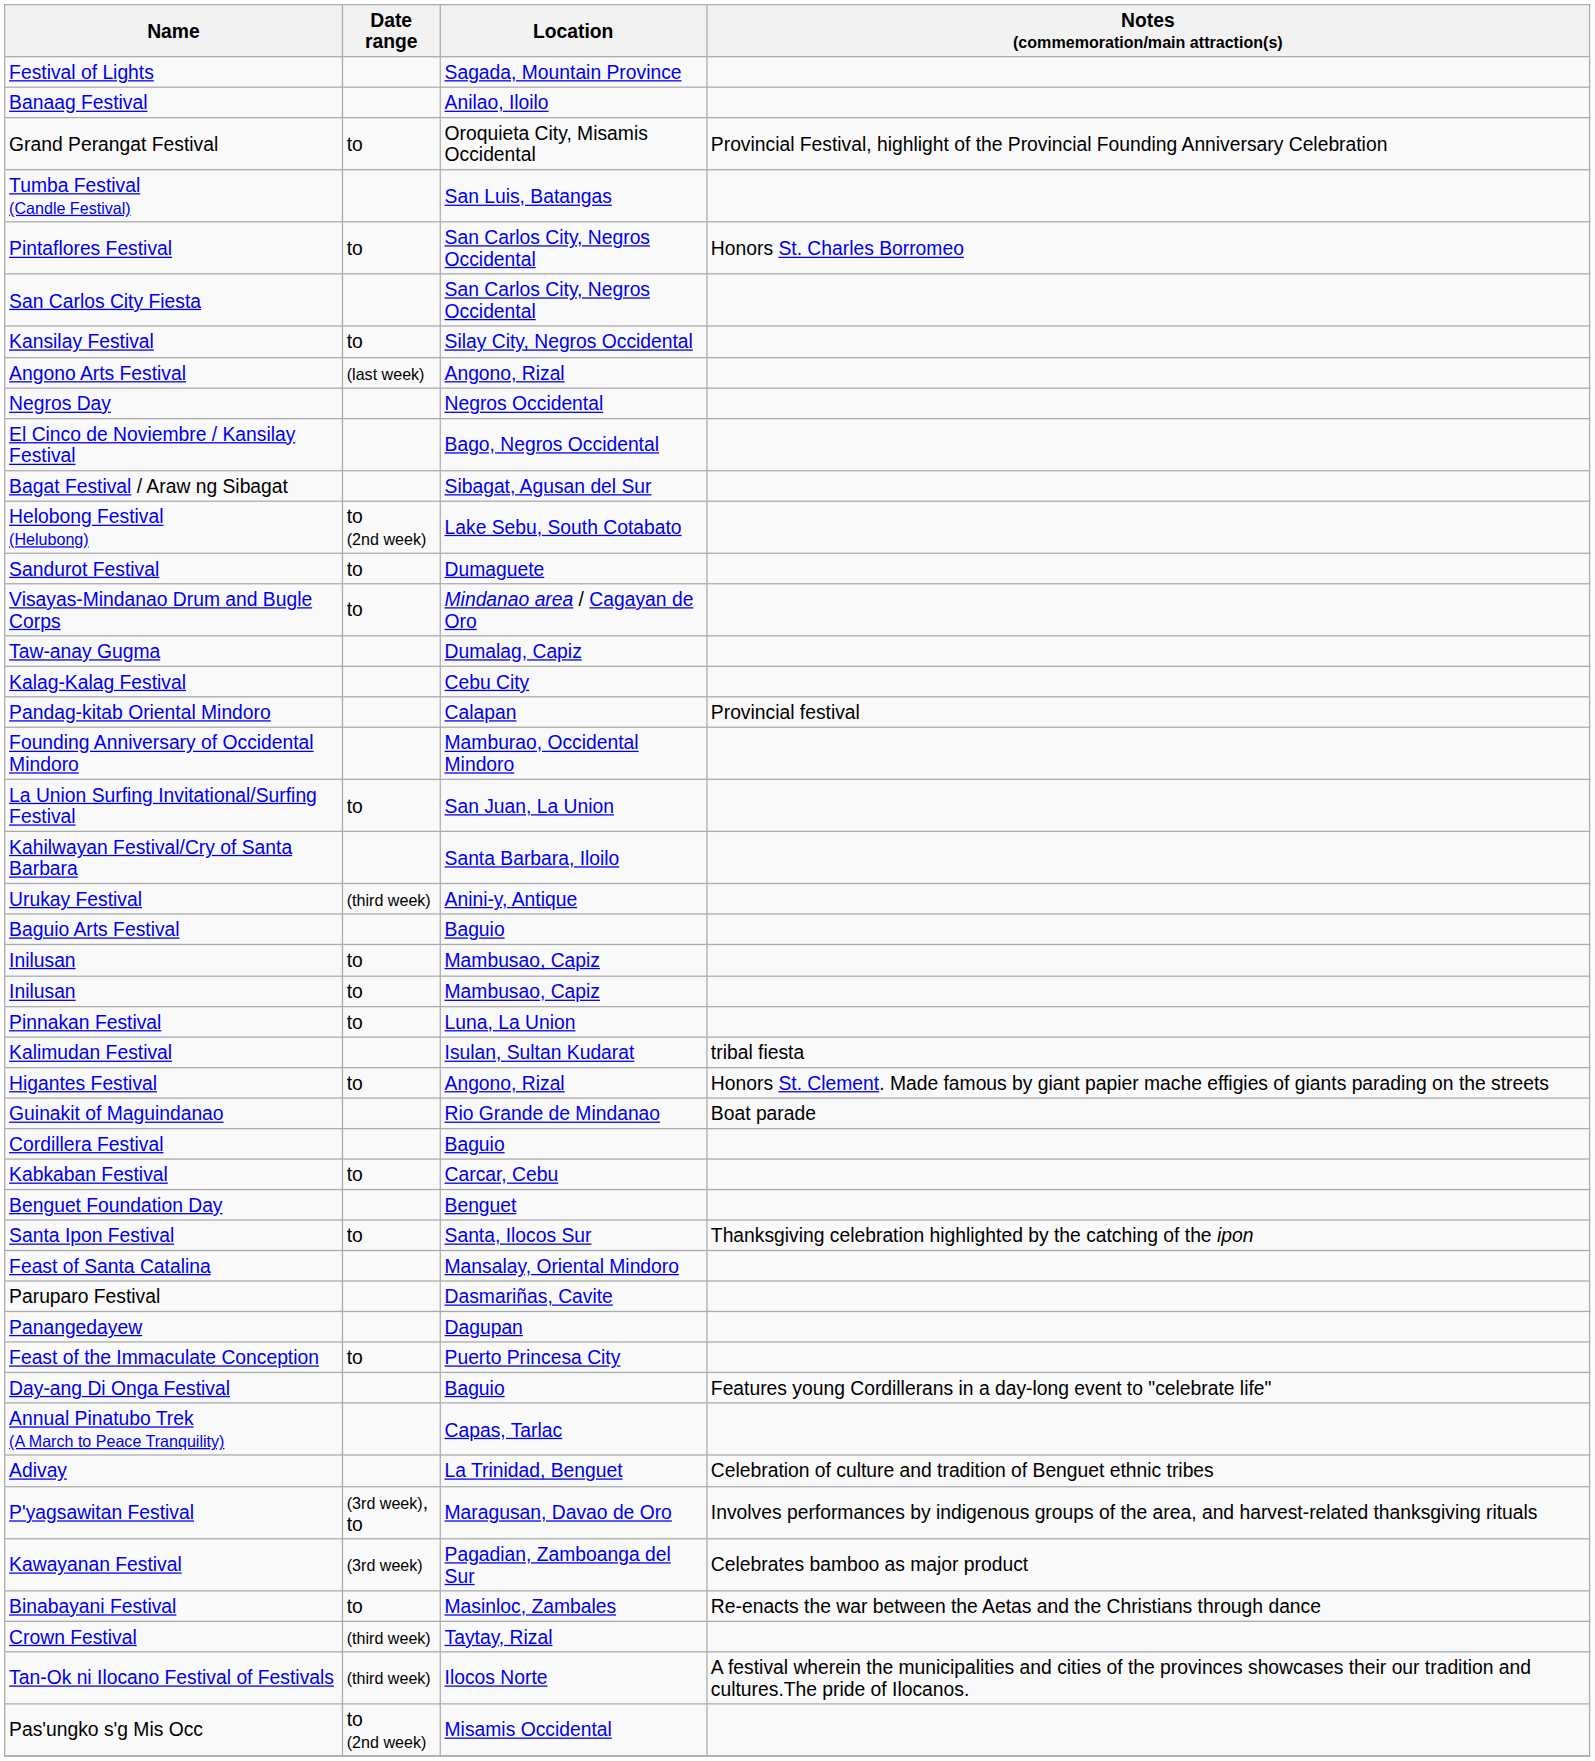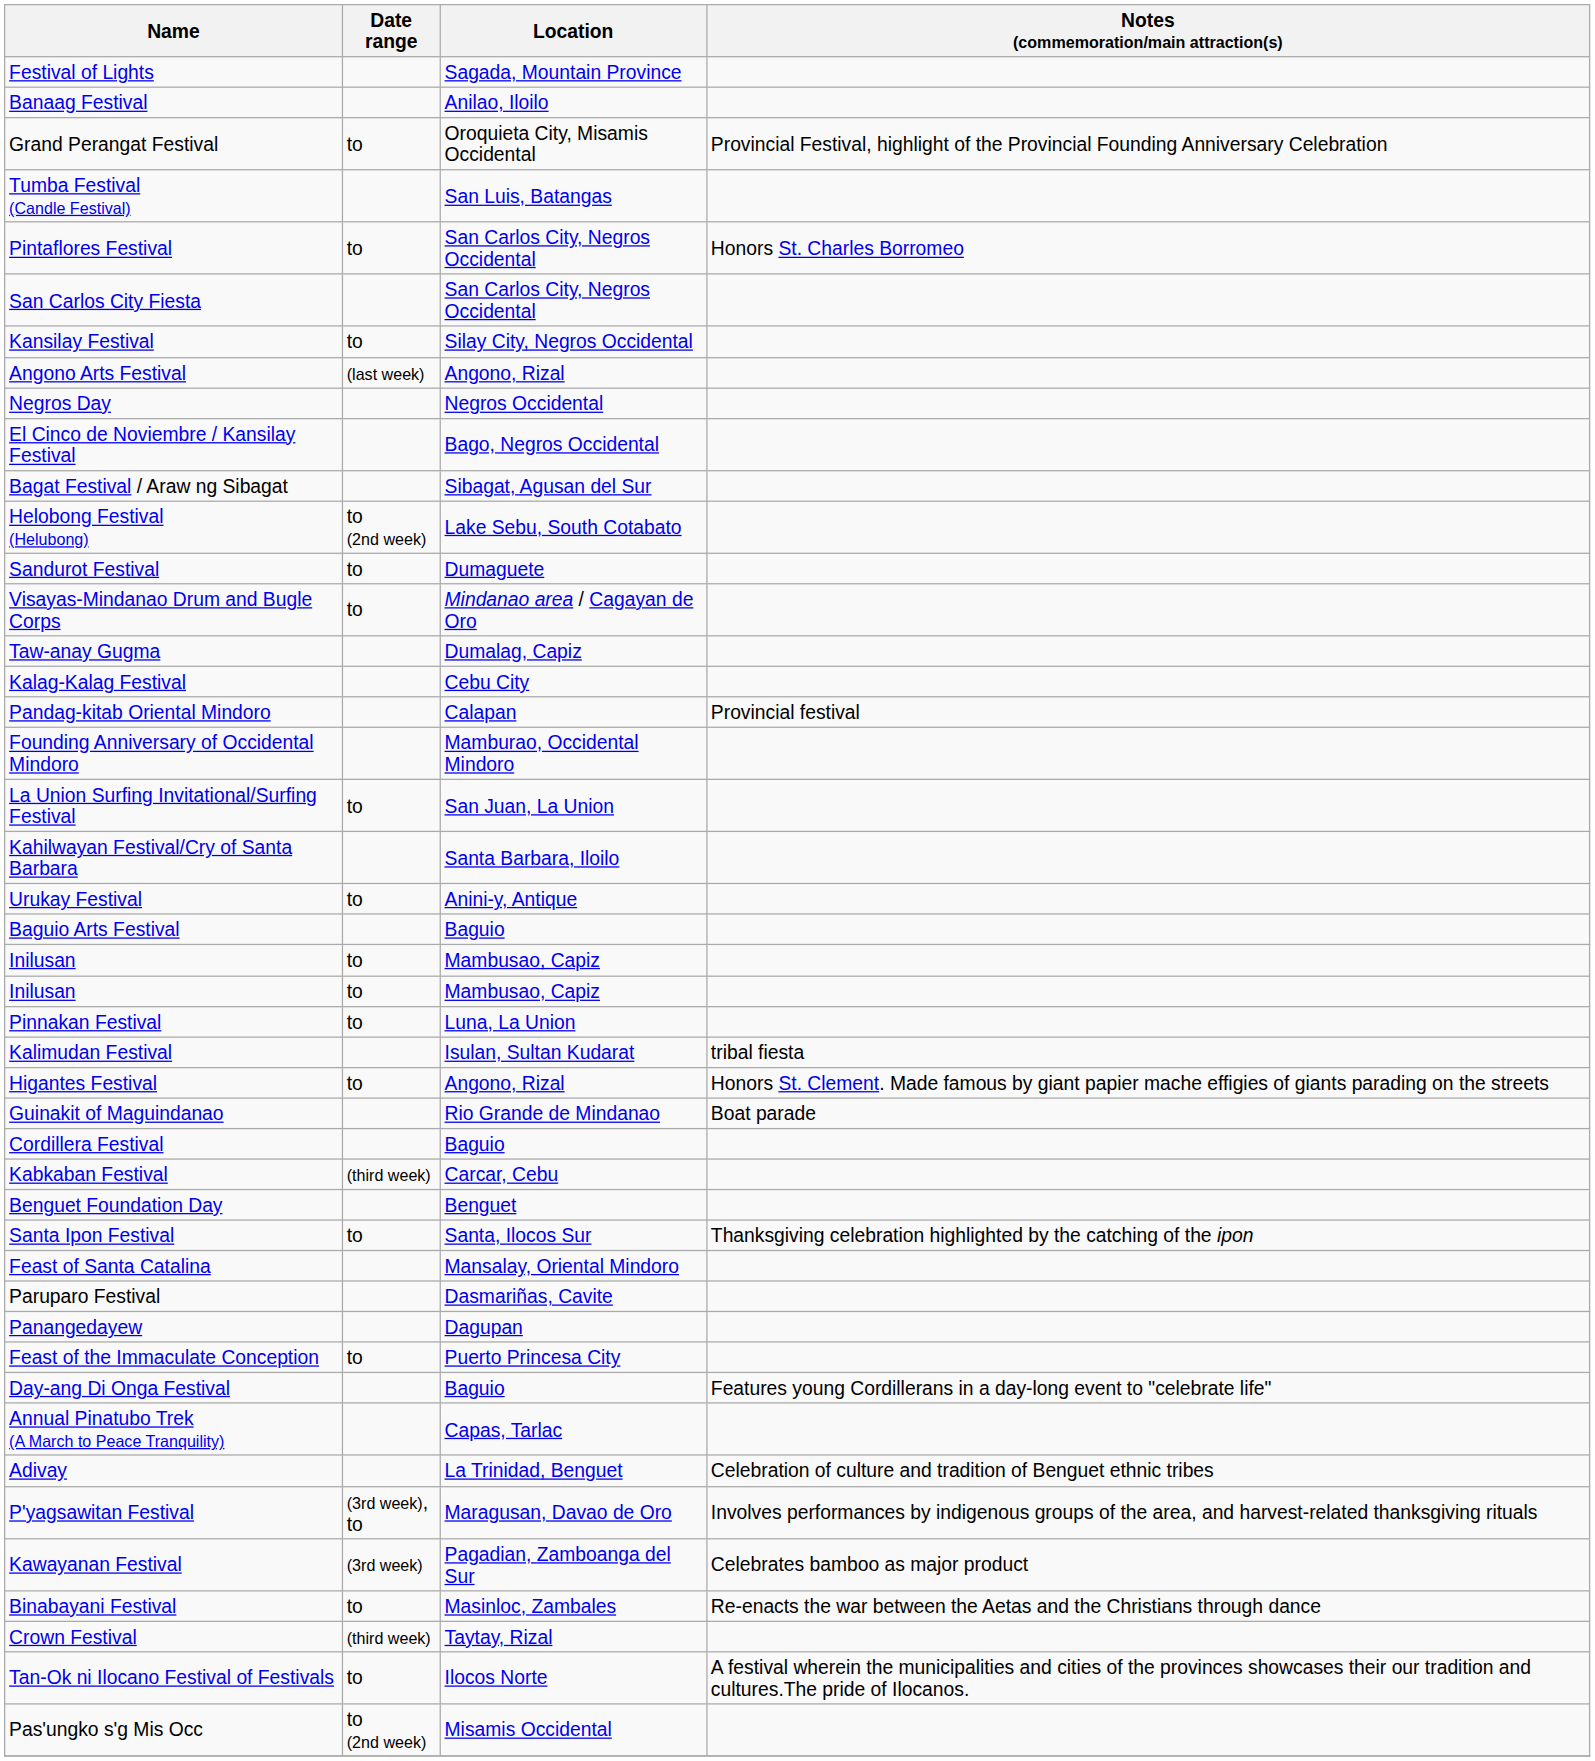 <table class="wikitable sortable" style="font-size:95%;">
 <tr>
 <th>Name</th>
 <th>Date range</th>
 <th>Location</th>
 <th class="unsortable">Notes<br><small>(commemoration/main attraction(s)</small></th>
 </tr>
 <tr>
 <td><a href='#'>Festival of Lights</a></td>
 <td></td>
 <td><a href='#'>Sagada, Mountain Province</a></td>
 <td></td>
 </tr>
 <tr>
 <td><a href='#'>Banaag Festival</a></td>
 <td></td>
 <td><a href='#'>Anilao, Iloilo</a></td>
 <td></td>
 </tr>
 <tr>
 <td>Grand Perangat Festival</td>
 <td> to </td>
 <td>Oroquieta City, Misamis Occidental</td>
 <td>Provincial Festival, highlight of the Provincial Founding Anniversary Celebration</td>
 </tr>
 <tr>
 <td><a href='#'>Tumba Festival<br><small>(Candle Festival)</small></a></td>
 <td></td>
 <td><a href='#'>San Luis, Batangas</a></td>
 <td></td>
 </tr>
 <tr>
 <td><a href='#'>Pintaflores Festival</a></td>
 <td> to </td>
 <td><a href='#'>San Carlos City, Negros Occidental</a></td>
 <td>Honors <a href='#'>St. Charles Borromeo</a></td>
 </tr>
 <tr>
 <td><a href='#'>San Carlos City Fiesta</a></td>
 <td></td>
 <td><a href='#'>San Carlos City, Negros Occidental</a></td>
 <td></td>
 </tr>
 <tr>
 <td><a href='#'>Kansilay Festival</a></td>
 <td> to </td>
 <td><a href='#'>Silay City, Negros Occidental</a></td>
 <td></td>
 </tr>
 <tr>
 <td><a href='#'>Angono Arts Festival</a></td>
 <td> <small>(last week)</small></td>
 <td><a href='#'>Angono, Rizal</a></td>
 <td></td>
 </tr>
 <tr>
 <td><a href='#'>Negros Day</a></td>
 <td></td>
 <td><a href='#'>Negros Occidental</a></td>
 <td></td>
 </tr>
 <tr>
 <td><a href='#'>El Cinco de Noviembre / Kansilay Festival</a></td>
 <td></td>
 <td><a href='#'>Bago, Negros Occidental</a></td>
 <td></td>
 </tr>
 <tr>
 <td><a href='#'>Bagat Festival</a> / Araw ng Sibagat</td>
 <td></td>
 <td><a href='#'>Sibagat, Agusan del Sur</a></td>
 <td></td>
 </tr>
 <tr>
 <td><a href='#'>Helobong Festival<br><small>(Helubong)</small></a></td>
 <td> to <br><small>(2nd week)</small></td>
 <td><a href='#'>Lake Sebu, South Cotabato</a></td>
 <td></td>
 </tr>
 <tr>
 <td><a href='#'>Sandurot Festival</a></td>
 <td> to </td>
 <td><a href='#'>Dumaguete</a></td>
 <td></td>
 </tr>
 <tr>
 <td><a href='#'>Visayas-Mindanao Drum and Bugle Corps</a></td>
 <td> to </td>
 <td><em><a href='#'>Mindanao area</a></em> / <a href='#'>Cagayan de Oro</a></td>
 <td></td>
 </tr>
 <tr>
 <td><a href='#'>Taw-anay Gugma</a></td>
 <td></td>
 <td><a href='#'>Dumalag, Capiz</a></td>
 <td></td>
 </tr>
 <tr>
 <td><a href='#'>Kalag-Kalag Festival</a></td>
 <td></td>
 <td><a href='#'>Cebu City</a></td>
 <td></td>
 </tr>
 <tr>
 <td><a href='#'>Pandag-kitab Oriental Mindoro</a></td>
 <td></td>
 <td><a href='#'>Calapan</a></td>
 <td>Provincial festival</td>
 </tr>
 <tr>
 <td><a href='#'>Founding Anniversary of Occidental Mindoro</a></td>
 <td></td>
 <td><a href='#'>Mamburao, Occidental Mindoro</a></td>
 <td></td>
 </tr>
 <tr>
 <td><a href='#'>La Union Surfing Invitational/Surfing Festival</a></td>
 <td> to </td>
 <td><a href='#'>San Juan, La Union</a></td>
 <td></td>
 </tr>
 <tr>
 <td><a href='#'>Kahilwayan Festival/Cry of Santa Barbara</a></td>
 <td></td>
 <td><a href='#'>Santa Barbara, Iloilo</a></td>
 <td></td>
 </tr>
 <tr>
 <td><a href='#'>Urukay Festival</a></td>
-<td> <small>(third week)</small></td>
+<td> to </td>
 <td><a href='#'>Anini-y, Antique</a></td>
 <td></td>
 </tr>
 <tr>
 <td><a href='#'>Baguio Arts Festival</a></td>
 <td></td>
 <td><a href='#'>Baguio</a></td>
 <td></td>
 </tr>
 <tr>
 <td><a href='#'>Inilusan</a></td>
 <td> to </td>
 <td><a href='#'>Mambusao, Capiz</a></td>
 <td></td>
 </tr>
 <tr>
 <td><a href='#'>Inilusan</a></td>
 <td> to </td>
 <td><a href='#'>Mambusao, Capiz</a></td>
 <td></td>
 </tr>
 <tr>
 <td><a href='#'>Pinnakan Festival</a></td>
 <td> to </td>
 <td><a href='#'>Luna, La Union</a></td>
 <td></td>
 </tr>
 <tr>
 <td><a href='#'>Kalimudan Festival</a></td>
 <td></td>
 <td><a href='#'>Isulan, Sultan Kudarat</a></td>
 <td>tribal fiesta</td>
 </tr>
 <tr>
 <td><a href='#'>Higantes Festival</a><br></td>
 <td> to </td>
 <td><a href='#'>Angono, Rizal</a></td>
 <td>Honors <a href='#'>St. Clement</a>. Made famous by giant papier mache effigies of giants parading on the streets</td>
 </tr>
 <tr>
 <td><a href='#'>Guinakit of Maguindanao</a></td>
 <td></td>
 <td><a href='#'>Rio Grande de Mindanao</a></td>
 <td>Boat parade</td>
 </tr>
 <tr>
 <td><a href='#'>Cordillera Festival</a></td>
 <td></td>
 <td><a href='#'>Baguio</a></td>
 <td></td>
 </tr>
 <tr>
 <td><a href='#'>Kabkaban Festival</a></td>
-<td> to </td>
+<td> <small>(third week)</small></td>
 <td><a href='#'>Carcar, Cebu</a></td>
 <td></td>
 </tr>
 <tr>
 <td><a href='#'>Benguet Foundation Day</a></td>
 <td></td>
 <td><a href='#'>Benguet</a></td>
 <td></td>
 </tr>
 <tr>
 <td><a href='#'>Santa Ipon Festival</a></td>
 <td> to </td>
 <td><a href='#'>Santa, Ilocos Sur</a></td>
 <td>Thanksgiving celebration highlighted by the catching of the <em>ipon</em></td>
 </tr>
 <tr>
 <td><a href='#'>Feast of Santa Catalina</a></td>
 <td></td>
 <td><a href='#'>Mansalay, Oriental Mindoro</a></td>
 <td></td>
 </tr>
 <tr>
 <td>Paruparo Festival</td>
 <td></td>
 <td><a href='#'>Dasmariñas, Cavite</a></td>
 <td></td>
 </tr>
 <tr>
 <td><a href='#'>Panangedayew</a></td>
 <td></td>
 <td><a href='#'>Dagupan</a></td>
 <td></td>
 </tr>
 <tr>
 <td><a href='#'>Feast of the Immaculate Conception</a></td>
 <td> to </td>
 <td><a href='#'>Puerto Princesa City</a></td>
 <td></td>
 </tr>
 <tr>
 <td><a href='#'>Day-ang Di Onga Festival</a></td>
 <td></td>
 <td><a href='#'>Baguio</a></td>
 <td>Features young Cordillerans in a day-long event to "celebrate life"</td>
 </tr>
 <tr>
 <td><a href='#'>Annual Pinatubo Trek<br><small>(A March to Peace Tranquility)</small></a></td>
 <td></td>
 <td><a href='#'>Capas, Tarlac</a></td>
 <td></td>
 </tr>
 <tr>
 <td><a href='#'>Adivay</a></td>
 <td></td>
 <td><a href='#'>La Trinidad, Benguet</a></td>
 <td>Celebration of culture and tradition of Benguet ethnic tribes</td>
 </tr>
 <tr>
 <td><a href='#'>P'yagsawitan Festival</a></td>
 <td> <small>(3rd week)</small>,<br> to </td>
 <td><a href='#'>Maragusan, Davao de Oro</a></td>
 <td>Involves performances by indigenous groups of the area, and harvest-related thanksgiving rituals</td>
 </tr>
 <tr>
 <td><a href='#'>Kawayanan Festival</a></td>
 <td> <small>(3rd week)</small></td>
 <td><a href='#'>Pagadian, Zamboanga del Sur</a></td>
 <td>Celebrates bamboo as major product</td>
 </tr>
 <tr>
 <td><a href='#'>Binabayani Festival</a></td>
 <td> to </td>
 <td><a href='#'>Masinloc, Zambales</a></td>
 <td>Re-enacts the war between the Aetas and the Christians through dance</td>
 </tr>
 <tr>
 <td><a href='#'>Crown Festival</a></td>
 <td> <small>(third week)</small></td>
 <td><a href='#'>Taytay, Rizal</a></td>
 <td></td>
 </tr>
 <tr>
 <td><a href='#'>Tan-Ok ni Ilocano Festival of Festivals</a></td>
-<td> <small>(third week)</small></td>
+<td> to </td>
 <td><a href='#'>Ilocos Norte</a></td>
 <td>A festival wherein the municipalities and cities of the provinces showcases their our tradition and cultures.The pride of Ilocanos.</td>
 </tr>
 <tr>
 <td>Pas'ungko s'g Mis Occ</td>
 <td> to <br><small>(2nd week)</small></td>
 <td><a href='#'>Misamis Occidental</a></td>
 <td></td>
 </tr>
 <tr>
 </tr>
 </table>
